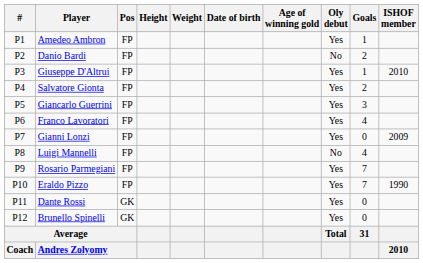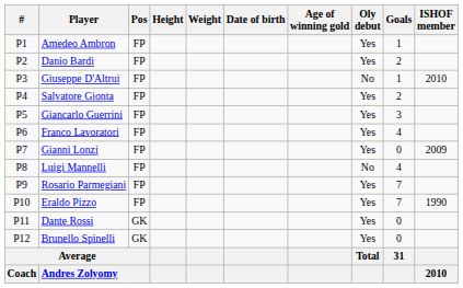 <table class="wikitable sortable" style="text-align: center; font-size: 85%; margin-left: 1em;">
 <tr>
 <th>#</th>
 <th>Player</th>
 <th>Pos</th>
 <th>Height</th>
 <th>Weight</th>
 <th>Date of birth</th>
 <th>Age of<br>winning gold</th>
 <th>Oly<br>debut</th>
 <th>Goals</th>
 <th>ISHOF<br>member</th>
 </tr>
 <tr>
 <td>P1</td>
 <td style="text-align: left;" data-sort-value="Ambron, Amedeo"><a href='#'>Amedeo Ambron</a></td>
 <td>FP</td>
 <td style="text-align: left;"></td>
 <td style="text-align: right;"></td>
 <td style="text-align: right;"></td>
 <td style="text-align: left;"></td>
 <td>Yes</td>
 <td>1</td>
 <td></td>
 </tr>
 <tr>
 <td>P2</td>
 <td style="text-align: left;" data-sort-value="Bardi, Danio"><a href='#'>Danio Bardi</a></td>
 <td>FP</td>
 <td style="text-align: left;"></td>
 <td style="text-align: right;"></td>
 <td style="text-align: right;"></td>
 <td style="text-align: left;"></td>
-<td>No</td>
+<td>Yes</td>
 <td>2</td>
 <td></td>
 </tr>
 <tr>
 <td>P3</td>
 <td style="text-align: left;" data-sort-value="D'Altrui, Giuseppe"><a href='#'>Giuseppe D'Altrui</a></td>
 <td>FP</td>
 <td style="text-align: left;"></td>
 <td style="text-align: right;"></td>
 <td style="text-align: right;"></td>
 <td style="text-align: left;"></td>
-<td>Yes</td>
+<td>No</td>
 <td>1</td>
 <td>2010</td>
 </tr>
 <tr>
 <td>P4</td>
 <td style="text-align: left;" data-sort-value="Gionta, Salvatore"><a href='#'>Salvatore Gionta</a></td>
 <td>FP</td>
 <td style="text-align: left;"></td>
 <td style="text-align: right;"></td>
 <td style="text-align: right;"></td>
 <td style="text-align: left;"></td>
 <td>Yes</td>
 <td>2</td>
 <td></td>
 </tr>
 <tr>
 <td>P5</td>
 <td style="text-align: left;" data-sort-value="Guerrini, Giancarlo"><a href='#'>Giancarlo Guerrini</a></td>
 <td>FP</td>
 <td style="text-align: left;"></td>
 <td style="text-align: right;"></td>
 <td style="text-align: right;"></td>
 <td style="text-align: left;"></td>
 <td>Yes</td>
 <td>3</td>
 <td></td>
 </tr>
 <tr>
 <td>P6</td>
 <td style="text-align: left;" data-sort-value="Lavoratori, Franco"><a href='#'>Franco Lavoratori</a></td>
 <td>FP</td>
 <td style="text-align: left;"></td>
 <td style="text-align: right;"></td>
 <td style="text-align: right;"></td>
 <td style="text-align: left;"></td>
 <td>Yes</td>
 <td>4</td>
 <td></td>
 </tr>
 <tr>
 <td>P7</td>
 <td style="text-align: left;" data-sort-value="Lonzi, Gianni"><a href='#'>Gianni Lonzi</a></td>
 <td>FP</td>
 <td style="text-align: left;"></td>
 <td style="text-align: right;"></td>
 <td style="text-align: right;"></td>
 <td style="text-align: left;"></td>
 <td>Yes</td>
 <td>0</td>
 <td>2009</td>
 </tr>
 <tr>
 <td>P8</td>
 <td style="text-align: left;" data-sort-value="Mannelli, Luigi"><a href='#'>Luigi Mannelli</a></td>
 <td>FP</td>
 <td style="text-align: left;"></td>
 <td style="text-align: right;"></td>
 <td style="text-align: right;"></td>
 <td style="text-align: left;"></td>
 <td>No</td>
 <td>4</td>
 <td></td>
 </tr>
 <tr>
 <td>P9</td>
 <td style="text-align: left;" data-sort-value="Parmegiani, Rosario"><a href='#'>Rosario Parmegiani</a></td>
 <td>FP</td>
 <td style="text-align: left;"></td>
 <td style="text-align: right;"></td>
 <td style="text-align: right;"></td>
 <td style="text-align: left;"></td>
 <td>Yes</td>
 <td>7</td>
 <td></td>
 </tr>
 <tr>
 <td>P10</td>
 <td style="text-align: left;" data-sort-value="Pizzo, Eraldo"><a href='#'>Eraldo Pizzo</a></td>
 <td>FP</td>
 <td style="text-align: left;"></td>
 <td style="text-align: right;"></td>
 <td style="text-align: right;"></td>
 <td style="text-align: left;"></td>
 <td>Yes</td>
 <td>7</td>
 <td>1990</td>
 </tr>
 <tr>
 <td>P11</td>
 <td style="text-align: left;" data-sort-value="Rossi, Dante"><a href='#'>Dante Rossi</a></td>
 <td>GK</td>
 <td style="text-align: left;"></td>
 <td style="text-align: right;"></td>
 <td style="text-align: right;"></td>
 <td style="text-align: left;"></td>
 <td>Yes</td>
 <td>0</td>
 <td></td>
 </tr>
 <tr>
 <td>P12</td>
 <td style="text-align: left;" data-sort-value="Spinelli, Brunello"><a href='#'>Brunello Spinelli</a></td>
 <td>GK</td>
 <td style="text-align: left;"></td>
 <td style="text-align: right;"></td>
 <td style="text-align: right;"></td>
 <td style="text-align: left;"></td>
 <td>Yes</td>
 <td>0</td>
 <td></td>
 </tr>
 <tr>
 <th colspan="3">Average</th>
 <th style="text-align: left;"></th>
 <th style="text-align: right;"></th>
 <th style="text-align: right;"></th>
 <th style="text-align: left;"></th>
 <th>Total</th>
 <th>31</th>
 <th></th>
 </tr>
 <tr>
 <th>Coach</th>
 <th colspan="2" style="text-align: left;"><a href='#'>Andres Zolyomy</a></th>
 <th></th>
 <th></th>
 <th style="text-align: right;"></th>
 <th style="text-align: left;"></th>
 <th></th>
 <th></th>
 <th>2010</th>
 </tr>
 </table>
